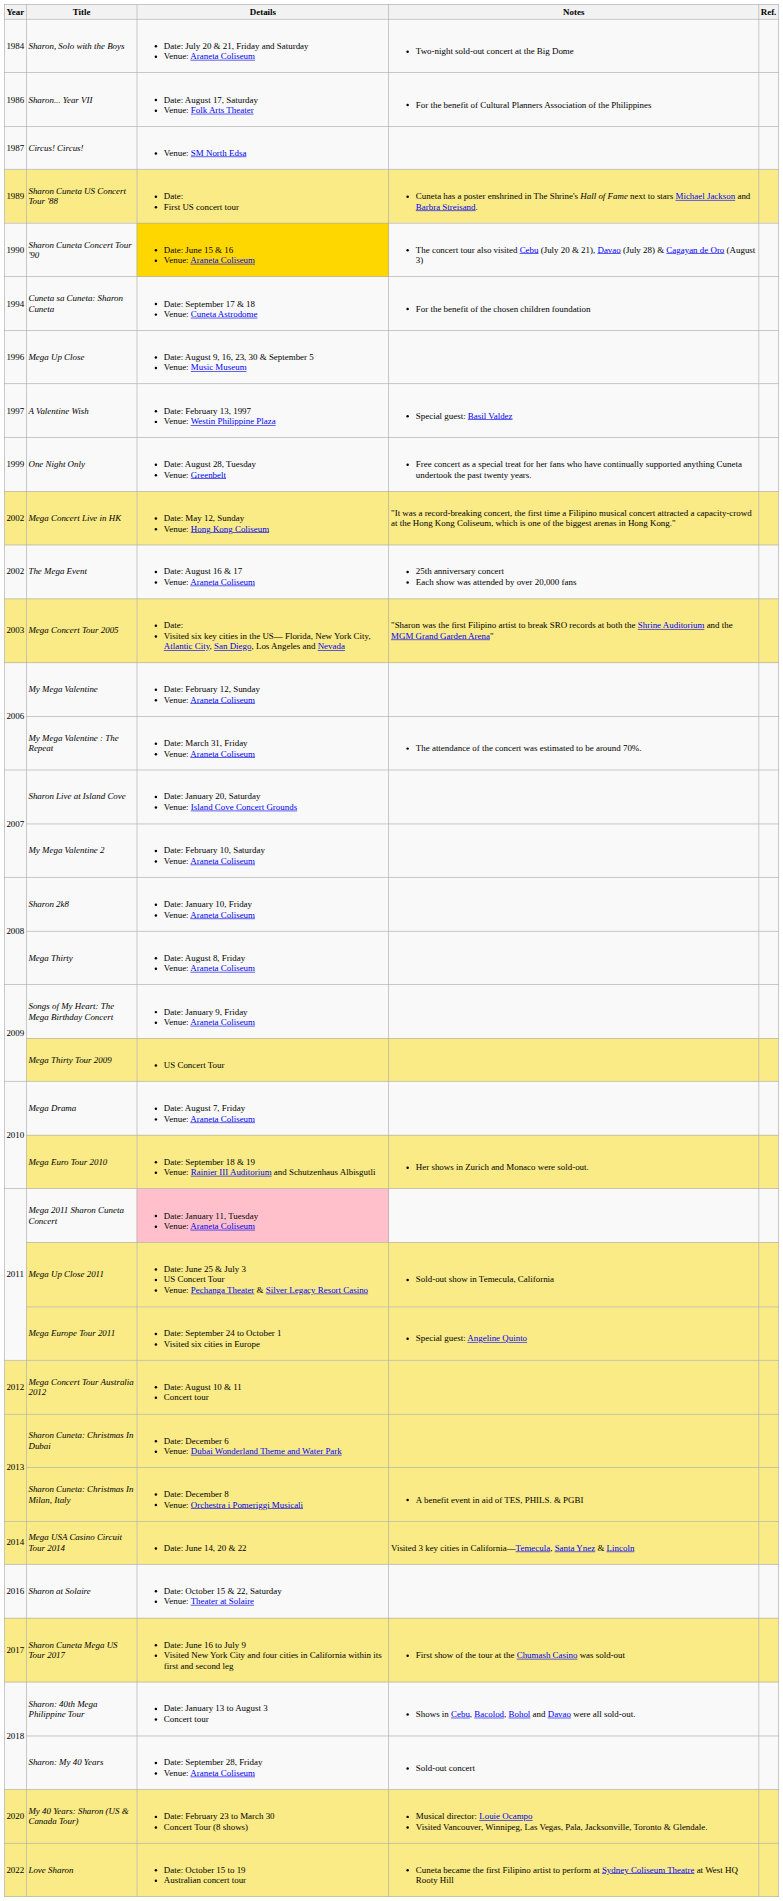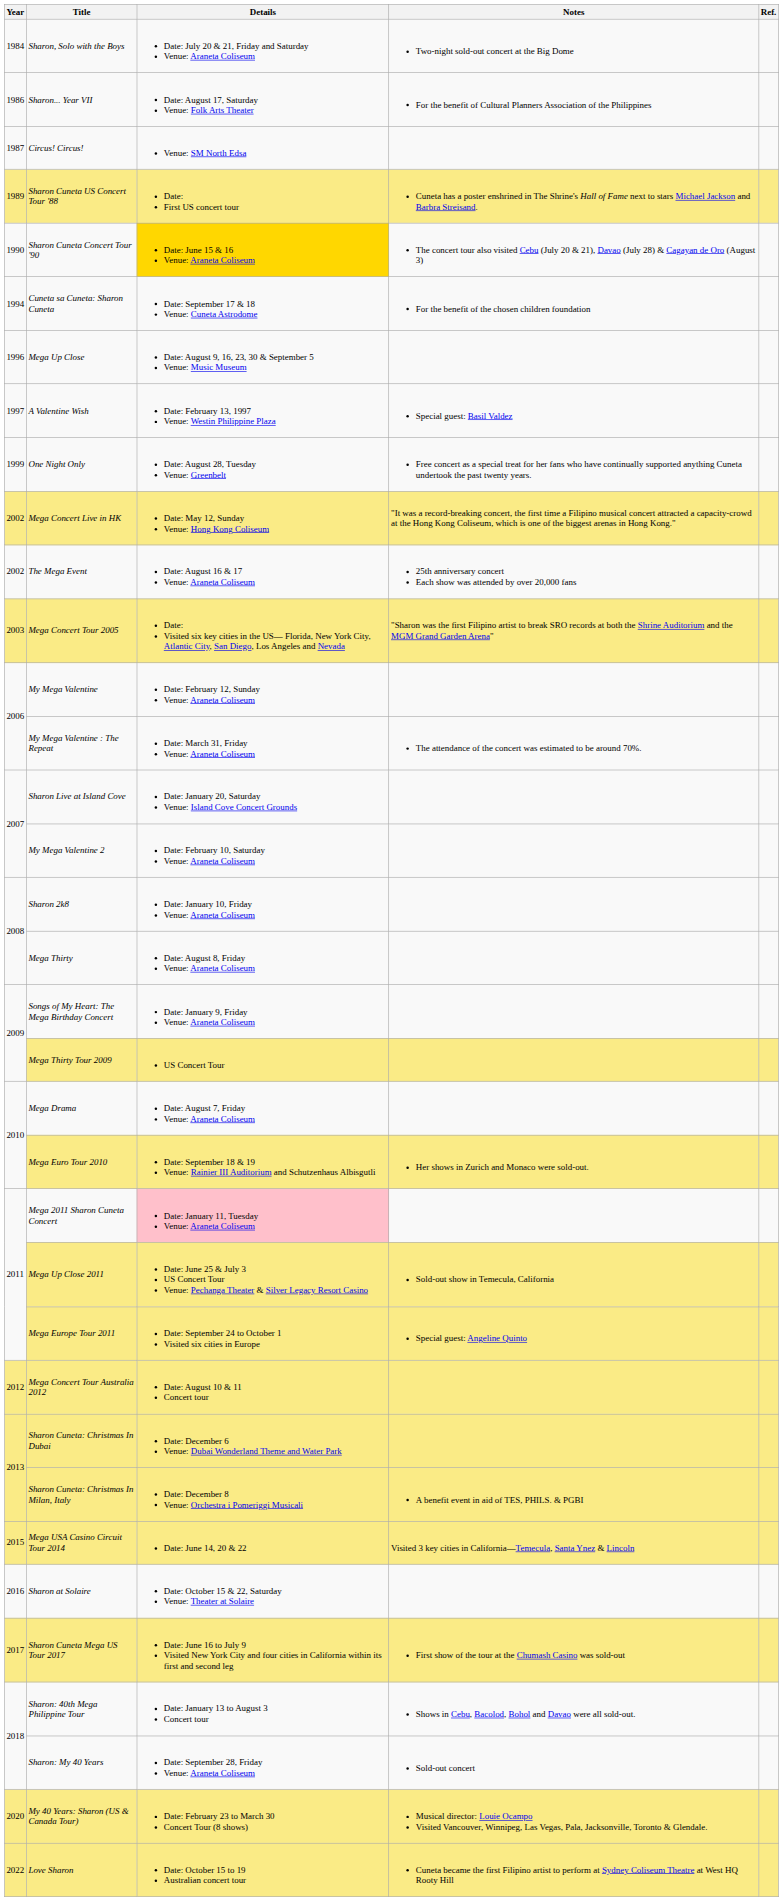 <table class="wikitable sortable" style="font-size:90%;">
 <tr>
 <th>Year</th>
 <th>Title</th>
 <th>Details</th>
 <th>Notes</th>
 <th>Ref.</th>
 </tr>
 <tr>
 <td>1984</td>
 <td><em>Sharon, Solo with the Boys</em></td>
 <td><br><ul><li>Date: July 20 & 21, Friday and Saturday</li><li>Venue: <a href='#'>Araneta Coliseum</a></li></ul></td>
 <td><br><ul><li>Two-night sold-out concert at the Big Dome</li></ul></td>
 <td></td>
 </tr>
 <tr>
 <td>1986</td>
 <td><em>Sharon... Year VII</em></td>
 <td><br><ul><li>Date: August 17, Saturday</li><li>Venue: <a href='#'>Folk Arts Theater</a></li></ul></td>
 <td><br><ul><li>For the benefit of Cultural Planners Association of the Philippines</li></ul></td>
 <td></td>
 </tr>
 <tr>
 <td>1987</td>
 <td><em>Circus! Circus!</em></td>
 <td><br><ul><li>Venue: <a href='#'>SM North Edsa</a></li></ul></td>
 <td></td>
 <td></td>
 </tr>
 <tr style="background:#FAEB86" scope="row">
 <td>1989</td>
 <td><em>Sharon Cuneta US Concert Tour '88</em></td>
 <td><br><ul><li>Date:</li><li>First US concert tour</li></ul></td>
 <td><br><ul><li>Cuneta has a poster enshrined in The Shrine's <em>Hall of Fame</em> next to stars <a href='#'>Michael Jackson</a> and <a href='#'>Barbra Streisand</a>.</li></ul></td>
 <td></td>
 </tr>
 <tr>
 <td>1990</td>
 <td><em>Sharon Cuneta Concert Tour '90</em></td>
 <td style="background: gold;"><br><ul><li>Date: June 15 & 16</li><li>Venue: <a href='#'>Araneta Coliseum</a></li></ul></td>
 <td><br><ul><li>The concert tour also visited <a href='#'>Cebu</a> (July 20 & 21), <a href='#'>Davao</a> (July 28) & <a href='#'>Cagayan de Oro</a> (August 3)</li></ul></td>
 <td></td>
 </tr>
 <tr>
 <td>1994</td>
 <td><em>Cuneta sa Cuneta: Sharon Cuneta</em></td>
 <td><br><ul><li>Date: September 17 & 18</li><li>Venue: <a href='#'>Cuneta Astrodome</a></li></ul></td>
 <td><br><ul><li>For the benefit of the chosen children foundation</li></ul></td>
 <td></td>
 </tr>
 <tr>
 <td>1996</td>
 <td><em>Mega Up Close</em></td>
 <td><br><ul><li>Date: August 9, 16, 23, 30 & September 5</li><li>Venue: <a href='#'>Music Museum</a></li></ul></td>
 <td></td>
 <td></td>
 </tr>
 <tr>
 <td>1997</td>
 <td><em>A Valentine Wish</em></td>
 <td><br><ul><li>Date: February 13, 1997</li><li>Venue: <a href='#'>Westin Philippine Plaza</a></li></ul></td>
 <td><br><ul><li>Special guest: <a href='#'>Basil Valdez</a></li></ul></td>
 <td></td>
 </tr>
 <tr>
 <td>1999</td>
 <td><em>One Night Only</em></td>
 <td><br><ul><li>Date: August 28, Tuesday</li><li>Venue: <a href='#'>Greenbelt</a></li></ul></td>
 <td><br><ul><li>Free concert as a special treat for her fans who have continually supported anything Cuneta undertook the past twenty years.</li></ul></td>
 <td></td>
 </tr>
 <tr style="background:#FAEB86" scope="row">
 <td>2002</td>
 <td><em>Mega Concert Live in HK</em></td>
 <td><br><ul><li>Date: May 12, Sunday</li><li>Venue: <a href='#'>Hong Kong Coliseum</a></li></ul></td>
 <td>"It was a record-breaking concert, the first time a Filipino musical concert attracted a capacity-crowd at the Hong Kong Coliseum, which is one of the biggest arenas in Hong Kong."</td>
 <td></td>
 </tr>
 <tr>
 <td>2002</td>
 <td><em>The Mega Event</em></td>
 <td><br><ul><li>Date: August 16 & 17</li><li>Venue: <a href='#'>Araneta Coliseum</a></li></ul></td>
 <td><br><ul><li>25th anniversary concert</li><li>Each show was attended by over 20,000 fans</li></ul></td>
 <td></td>
 </tr>
 <tr style="background:#FAEB86" scope="row">
 <td>2003</td>
 <td><em>Mega Concert Tour 2005</em></td>
 <td><br><ul><li>Date:</li><li>Visited six key cities in the US— Florida, New York City, <a href='#'>Atlantic City</a>, <a href='#'>San Diego</a>, Los Angeles and <a href='#'>Nevada</a></li></ul></td>
 <td>"Sharon was the first Filipino artist to break SRO records at both the <a href='#'>Shrine Auditorium</a> and the <a href='#'>MGM Grand Garden Arena</a>"</td>
 <td></td>
 </tr>
 <tr>
 <td rowspan="2">2006</td>
 <td><em>My Mega Valentine</em></td>
 <td><br><ul><li>Date: February 12, Sunday</li><li>Venue: <a href='#'>Araneta Coliseum</a></li></ul></td>
 <td></td>
 <td></td>
 </tr>
 <tr>
 <td><em>My Mega Valentine : The Repeat</em></td>
 <td><br><ul><li>Date: March 31, Friday</li><li>Venue: <a href='#'>Araneta Coliseum</a></li></ul></td>
 <td><br><ul><li>The attendance of the concert was estimated to be around 70%.</li></ul></td>
 <td></td>
 </tr>
 <tr>
 <td rowspan="2">2007</td>
 <td><em>Sharon Live at Island Cove</em></td>
 <td><br><ul><li>Date: January 20, Saturday</li><li>Venue: <a href='#'>Island Cove Concert Grounds</a></li></ul></td>
 <td></td>
 <td></td>
 </tr>
 <tr>
 <td><em>My Mega Valentine 2</em></td>
 <td><br><ul><li>Date: February 10, Saturday</li><li>Venue: <a href='#'>Araneta Coliseum</a></li></ul></td>
 <td></td>
 <td></td>
 </tr>
 <tr>
 <td rowspan="2">2008</td>
 <td><em>Sharon 2k8</em></td>
 <td><br><ul><li>Date: January 10, Friday</li><li>Venue: <a href='#'>Araneta Coliseum</a></li></ul></td>
 <td></td>
 <td></td>
 </tr>
 <tr>
 <td><em>Mega Thirty</em></td>
 <td><br><ul><li>Date: August 8, Friday</li><li>Venue: <a href='#'>Araneta Coliseum</a></li></ul></td>
 <td></td>
 <td></td>
 </tr>
 <tr>
 <td rowspan="2">2009</td>
 <td><em>Songs of My Heart: The Mega Birthday Concert</em></td>
 <td><br><ul><li>Date: January 9, Friday</li><li>Venue: <a href='#'>Araneta Coliseum</a></li></ul></td>
 <td></td>
 <td></td>
 </tr>
 <tr style="background:#FAEB86" scope="row">
 <td><em>Mega Thirty Tour 2009</em></td>
 <td><br><ul><li>US Concert Tour</li></ul></td>
 <td></td>
 <td></td>
 </tr>
 <tr>
 <td rowspan="2">2010</td>
 <td><em>Mega Drama</em></td>
 <td><br><ul><li>Date: August 7, Friday</li><li>Venue: <a href='#'>Araneta Coliseum</a></li></ul></td>
 <td></td>
 <td></td>
 </tr>
 <tr style="background:#FAEB86" scope="row">
 <td><em>Mega Euro Tour 2010</em></td>
 <td><br><ul><li>Date: September 18 & 19</li><li>Venue: <a href='#'>Rainier III Auditorium</a> and Schutzenhaus Albisgutli</li></ul></td>
 <td><br><ul><li>Her shows in Zurich and Monaco were sold-out.</li></ul></td>
 <td></td>
 </tr>
 <tr>
 <td rowspan="3">2011</td>
 <td><em>Mega 2011 Sharon Cuneta Concert</em></td>
 <td style="background: pink;"><br><ul><li>Date: January 11, Tuesday</li><li>Venue: <a href='#'>Araneta Coliseum</a></li></ul></td>
 <td></td>
 <td></td>
 </tr>
 <tr style="background:#FAEB86" scope="row">
 <td><em>Mega Up Close 2011</em></td>
 <td><br><ul><li>Date: June 25 & July 3</li><li>US Concert Tour</li><li>Venue: <a href='#'>Pechanga Theater</a> & <a href='#'>Silver Legacy Resort Casino</a></li></ul></td>
 <td><br><ul><li>Sold-out show in Temecula, California</li></ul></td>
 <td></td>
 </tr>
 <tr style="background:#FAEB86" scope="row">
 <td><em>Mega Europe Tour 2011</em></td>
 <td><br><ul><li>Date: September 24 to October 1</li><li>Visited six cities in Europe</li></ul></td>
 <td><br><ul><li>Special guest: <a href='#'>Angeline Quinto</a></li></ul></td>
 <td></td>
 </tr>
 <tr style="background:#FAEB86" scope="row">
 <td>2012</td>
 <td><em>Mega Concert Tour Australia 2012</em></td>
 <td><br><ul><li>Date: August 10 & 11</li><li>Concert tour</li></ul></td>
 <td></td>
 <td></td>
 </tr>
 <tr style="background:#FAEB86" scope="row">
 <td rowspan="2">2013</td>
 <td><em>Sharon Cuneta: Christmas In Dubai</em></td>
 <td><br><ul><li>Date: December 6</li><li>Venue: <a href='#'>Dubai Wonderland Theme and Water Park</a></li></ul></td>
 <td></td>
 <td></td>
 </tr>
 <tr style="background:#FAEB86" scope="row">
 <td><em>Sharon Cuneta: Christmas In Milan, Italy</em></td>
 <td><br><ul><li>Date: December 8</li><li>Venue: <a href='#'>Orchestra i Pomeriggi Musicali</a></li></ul></td>
 <td><br><ul><li>A benefit event in aid of TES, PHILS. & PGBI</li></ul></td>
 <td></td>
 </tr>
 <tr style="background:#FAEB86" scope="row">
-<td>2014</td>
+<td>2015</td>
 <td><em>Mega USA Casino Circuit Tour 2014</em></td>
 <td><br><ul><li>Date: June 14, 20 & 22</li></ul></td>
 <td><br>Visited 3 key cities in California—<a href='#'>Temecula</a>, <a href='#'>Santa Ynez</a> & <a href='#'>Lincoln</a></td>
 <td></td>
 </tr>
 <tr>
 <td>2016</td>
 <td><em>Sharon at Solaire</em></td>
 <td><br><ul><li>Date: October 15 & 22, Saturday</li><li>Venue: <a href='#'>Theater at Solaire</a></li></ul></td>
 <td></td>
 <td></td>
 </tr>
 <tr style="background:#FAEB86" scope="row">
 <td>2017</td>
 <td><em>Sharon Cuneta Mega US Tour 2017</em></td>
 <td><br><ul><li>Date: June 16 to July 9</li><li>Visited New York City and four cities in California within its first and second leg</li></ul></td>
 <td><br><ul><li>First show of the tour at the <a href='#'>Chumash Casino</a> was sold-out</li></ul></td>
 <td></td>
 </tr>
 <tr>
 <td rowspan="2">2018</td>
 <td><em>Sharon: 40th Mega Philippine Tour</em></td>
 <td><br><ul><li>Date: January 13 to August 3</li><li>Concert tour</li></ul></td>
 <td><br><ul><li>Shows in <a href='#'>Cebu</a>, <a href='#'>Bacolod</a>, <a href='#'>Bohol</a> and <a href='#'>Davao</a> were all sold-out.</li></ul></td>
 <td></td>
 </tr>
 <tr>
 <td><em>Sharon: My 40 Years</em></td>
 <td><br><ul><li>Date: September 28, Friday</li><li>Venue: <a href='#'>Araneta Coliseum</a></li></ul></td>
 <td><br><ul><li>Sold-out concert</li></ul></td>
 <td></td>
 </tr>
 <tr style="background:#FAEB86" scope="row">
 <td>2020</td>
 <td><em>My 40 Years: Sharon (US & Canada Tour)</em></td>
 <td><br><ul><li>Date: February 23 to March 30</li><li>Concert Tour (8 shows)</li></ul></td>
 <td><br><ul><li>Musical director: <a href='#'>Louie Ocampo</a></li><li>Visited Vancouver, Winnipeg, Las Vegas, Pala, Jacksonville, Toronto & Glendale.</li></ul></td>
 <td></td>
 </tr>
 <tr style="background:#FAEB86" scope="row">
 <td>2022</td>
 <td><em>Love Sharon</em></td>
 <td><br><ul><li>Date: October 15 to 19</li><li>Australian concert tour</li></ul></td>
 <td><br><ul><li>Cuneta became the first Filipino artist to perform at <a href='#'>Sydney Coliseum Theatre</a> at West HQ Rooty Hill</li></ul></td>
 <td></td>
 </tr>
 </table>
